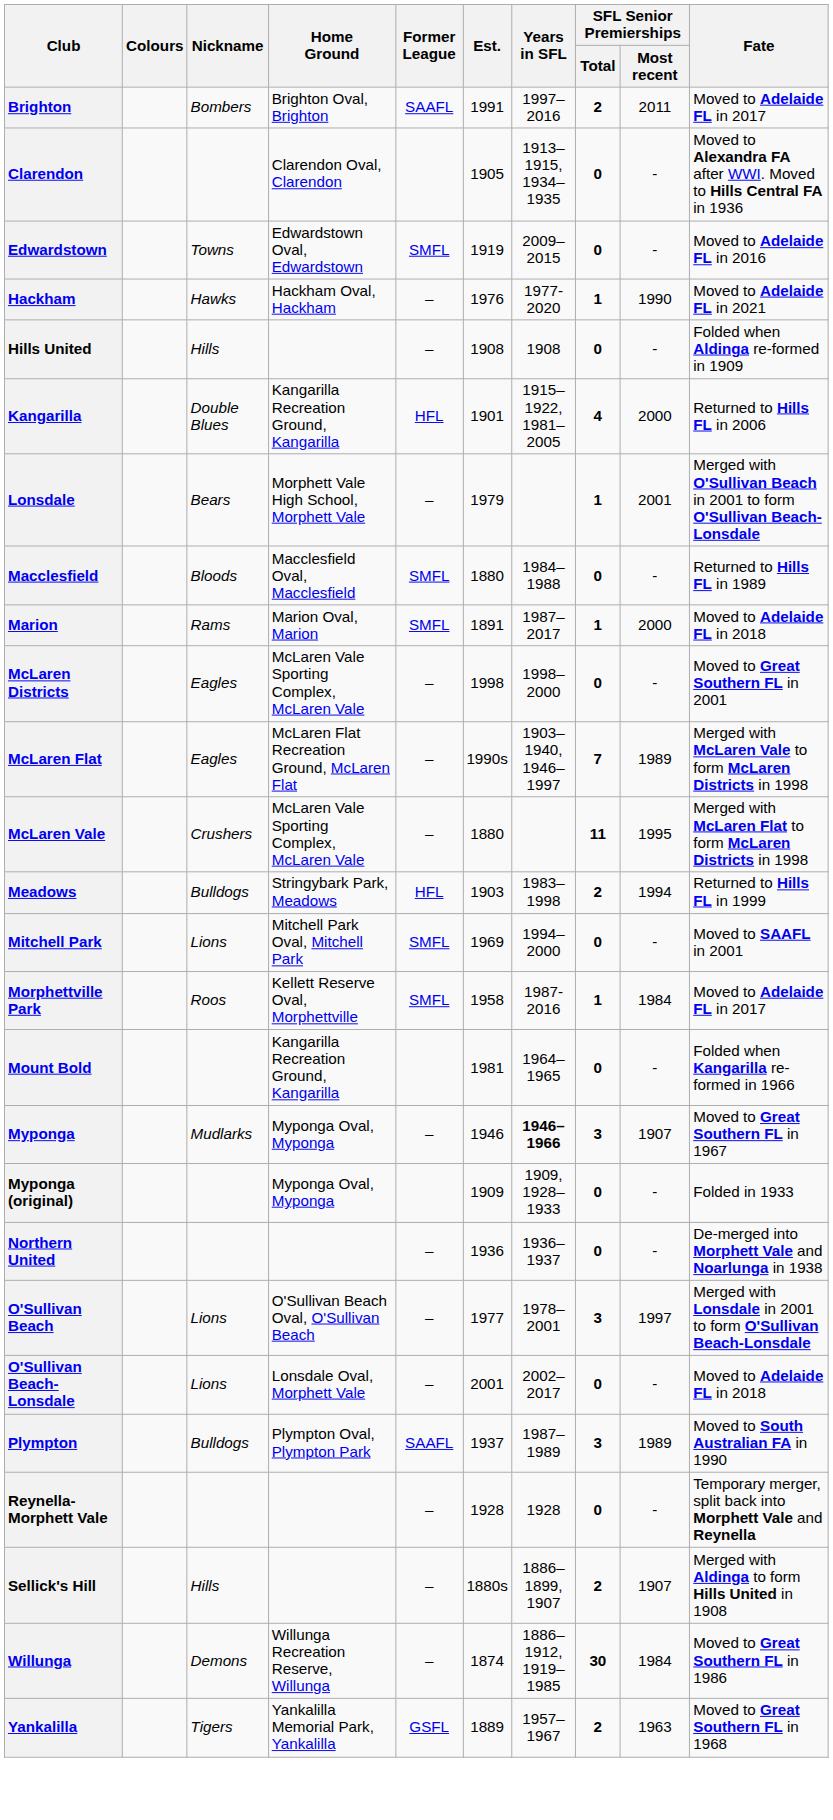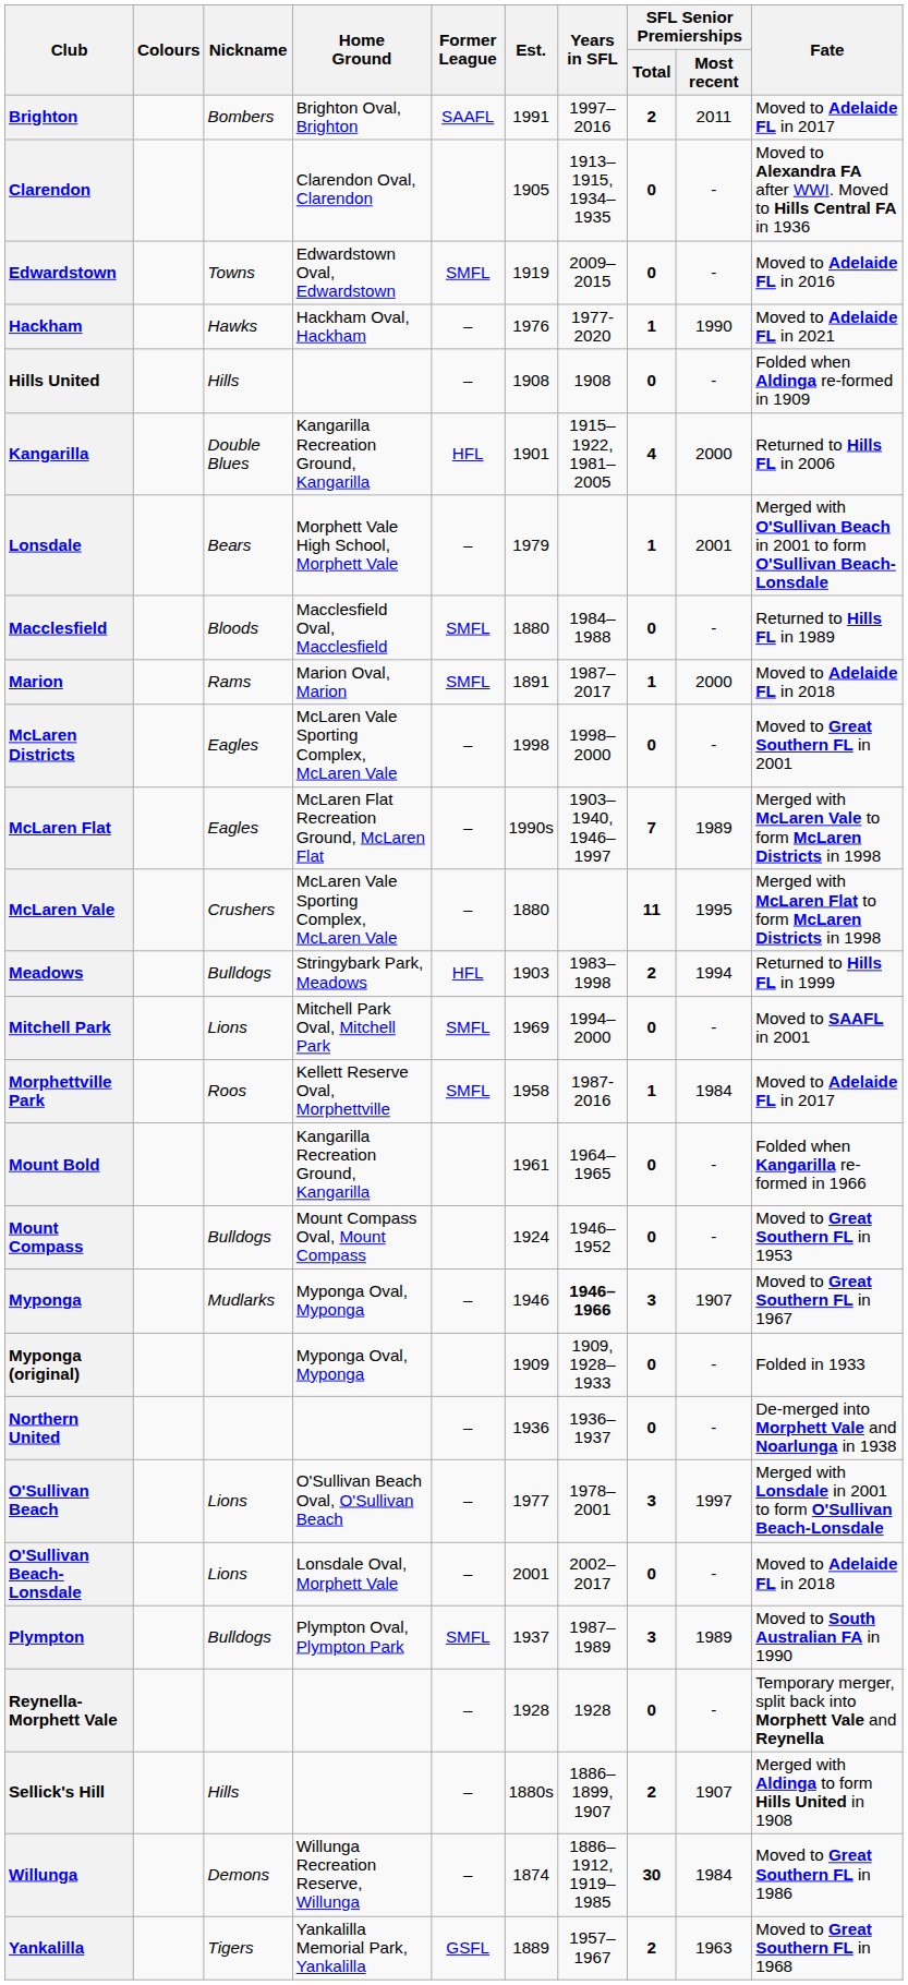 <table class="wikitable sortable">
 <tr>
 <th rowspan="2">Club</th>
 <th rowspan="2">Colours</th>
 <th rowspan="2">Nickname</th>
 <th rowspan="2">Home <br> Ground</th>
 <th rowspan="2">Former League</th>
 <th rowspan="2">Est.</th>
 <th rowspan="2">Years in SFL</th>
 <th colspan="2">SFL Senior Premierships</th>
 <th rowspan="2">Fate</th>
 </tr>
 <tr>
 <th>Total</th>
 <th>Most recent</th>
 </tr>
 <tr>
 <th style="text-align:left"><a href='#'>Brighton</a></th>
 <td></td>
 <td><em>Bombers</em></td>
 <td>Brighton Oval, <a href='#'>Brighton</a></td>
 <td align="center"><a href='#'>SAAFL</a></td>
 <td align="center">1991</td>
 <td align="center">1997–2016</td>
 <td align="center"><strong>2</strong></td>
 <td align="center">2011</td>
 <td>Moved to <a href='#'><strong>Adelaide FL</strong></a> in 2017</td>
 </tr>
 <tr>
 <th style="text-align:left"><a href='#'>Clarendon</a></th>
 <td align="center"></td>
 <td></td>
 <td>Clarendon Oval, <a href='#'>Clarendon</a></td>
 <td align="center"></td>
 <td align="center">1905</td>
 <td align="center">1913–1915, 1934–1935</td>
 <td align="center"><strong>0</strong></td>
 <td align="center">-</td>
 <td>Moved to <strong>Alexandra FA</strong> after <a href='#'>WWI</a>. Moved to <strong>Hills Central FA</strong> in 1936</td>
 </tr>
 <tr>
 <th style="text-align:left"><a href='#'>Edwardstown</a></th>
 <td></td>
 <td><em>Towns</em></td>
 <td>Edwardstown Oval, <a href='#'>Edwardstown</a></td>
 <td align="center"><a href='#'>SMFL</a></td>
 <td align="center">1919</td>
 <td align="center">2009–2015</td>
 <td align="center"><strong>0</strong></td>
 <td align="center">-</td>
 <td>Moved to <a href='#'><strong>Adelaide FL</strong></a> in 2016</td>
 </tr>
 <tr>
 <th style="text-align:left"><a href='#'>Hackham</a></th>
 <td></td>
 <td><em>Hawks</em></td>
 <td>Hackham Oval, <a href='#'>Hackham</a></td>
 <td align="center">–</td>
 <td align="center">1976</td>
 <td align="center">1977-2020</td>
 <td align="center"><strong>1</strong></td>
 <td align="center">1990</td>
 <td>Moved to <a href='#'><strong>Adelaide FL</strong></a> in 2021</td>
 </tr>
 <tr>
 <th style="text-align:left">Hills United</th>
 <td></td>
 <td><em>Hills</em></td>
 <td></td>
 <td align="center">–</td>
 <td align="center">1908</td>
 <td align="center">1908</td>
 <td align="center"><strong>0</strong></td>
 <td align="center">-</td>
 <td>Folded when <strong><a href='#'>Aldinga</a></strong> re-formed in 1909</td>
 </tr>
 <tr>
 <th style="text-align:left"><a href='#'>Kangarilla</a></th>
 <td></td>
 <td><em>Double Blues</em></td>
 <td>Kangarilla Recreation Ground, <a href='#'>Kangarilla</a></td>
 <td align="center"><a href='#'>HFL</a></td>
 <td align="center">1901</td>
 <td align="center">1915–1922, 1981–2005</td>
 <td align="center"><strong>4</strong></td>
 <td align="center">2000</td>
 <td>Returned to <a href='#'><strong>Hills FL</strong></a> in 2006</td>
 </tr>
 <tr>
 <th style="text-align:left"><a href='#'>Lonsdale</a></th>
 <td></td>
 <td><em> Bears</em></td>
 <td>Morphett Vale High School, <a href='#'>Morphett Vale</a></td>
 <td align="center">–</td>
 <td align="center">1979</td>
 <td align="center"></td>
 <td align="center"><strong>1</strong></td>
 <td align="center">2001</td>
 <td>Merged with <a href='#'><strong>O'Sullivan Beach</strong></a> in 2001 to form <a href='#'><strong>O'Sullivan Beach-Lonsdale</strong></a></td>
 </tr>
 <tr>
 <th style="text-align:left"><a href='#'>Macclesfield</a></th>
 <td></td>
 <td><em>Bloods</em></td>
 <td>Macclesfield Oval, <a href='#'>Macclesfield</a></td>
 <td align="center"><a href='#'>SMFL</a></td>
 <td align="center">1880</td>
 <td align="center">1984–1988</td>
 <td align="center"><strong>0</strong></td>
 <td align="center">-</td>
 <td>Returned to <a href='#'><strong>Hills FL</strong></a> in 1989</td>
 </tr>
 <tr>
 <th style="text-align:left"><a href='#'>Marion</a></th>
 <td></td>
 <td><em>Rams</em></td>
 <td>Marion Oval, <a href='#'>Marion</a></td>
 <td align="center"><a href='#'>SMFL</a></td>
 <td align="center">1891</td>
 <td align="center">1987–2017</td>
 <td align="center"><strong>1</strong></td>
 <td align="center">2000</td>
 <td>Moved to <a href='#'><strong>Adelaide FL</strong></a> in 2018</td>
 </tr>
 <tr>
 <th style="text-align:left"><a href='#'>McLaren Districts</a></th>
 <td></td>
 <td><em>Eagles</em> </td>
 <td>McLaren Vale Sporting Complex, <a href='#'>McLaren Vale</a></td>
 <td align="center">–</td>
 <td align="center">1998</td>
 <td align="center">1998–2000</td>
 <td align="center"><strong>0</strong></td>
 <td align="center">-</td>
 <td>Moved to <a href='#'><strong>Great Southern FL</strong></a> in 2001</td>
 </tr>
 <tr>
 <th style="text-align:left"><a href='#'>McLaren Flat</a></th>
 <td></td>
 <td><em>Eagles</em> </td>
 <td>McLaren Flat Recreation Ground, <a href='#'>McLaren Flat</a></td>
 <td align="center">–</td>
 <td align="center">1990s</td>
 <td align="center">1903–1940, 1946–1997</td>
 <td align="center"><strong>7</strong></td>
 <td align="center">1989</td>
 <td>Merged with <a href='#'><strong>McLaren Vale</strong></a> to form <a href='#'><strong>McLaren Districts</strong></a> in 1998</td>
 </tr>
 <tr>
 <th style="text-align:left"><a href='#'>McLaren Vale</a></th>
 <td></td>
 <td><em>Crushers</em></td>
 <td>McLaren Vale Sporting Complex, <a href='#'>McLaren Vale</a></td>
 <td align="center">–</td>
 <td align="center">1880</td>
 <td align="center"></td>
 <td align="center"><strong>11</strong></td>
 <td align="center">1995</td>
 <td>Merged with <a href='#'><strong>McLaren Flat</strong></a> to form <a href='#'><strong>McLaren Districts</strong></a> in 1998</td>
 </tr>
 <tr>
 <th style="text-align:left"><a href='#'>Meadows</a></th>
 <td></td>
 <td><em>Bulldogs</em></td>
 <td>Stringybark Park, <a href='#'>Meadows</a></td>
 <td align="center"><a href='#'>HFL</a></td>
 <td align="center">1903</td>
 <td align="center">1983–1998</td>
 <td align="center"><strong>2</strong></td>
 <td align="center">1994</td>
 <td>Returned to <a href='#'><strong>Hills FL</strong></a> in 1999</td>
 </tr>
 <tr>
 <th style="text-align:left"><a href='#'>Mitchell Park</a></th>
 <td></td>
 <td><em>Lions</em></td>
 <td>Mitchell Park Oval, <a href='#'>Mitchell Park</a></td>
 <td align="center"><a href='#'>SMFL</a></td>
 <td align="center">1969</td>
 <td align="center">1994–2000</td>
 <td align="center"><strong>0</strong></td>
 <td align="center">-</td>
 <td>Moved to <a href='#'><strong>SAAFL</strong></a> in 2001</td>
 </tr>
 <tr>
 <th style="text-align:left"><a href='#'>Morphettville Park</a></th>
 <td></td>
 <td><em>Roos</em></td>
 <td>Kellett Reserve Oval, <a href='#'>Morphettville</a></td>
 <td align="center"><a href='#'>SMFL</a></td>
 <td align="center">1958</td>
 <td align="center">1987-2016</td>
 <td align="center"><strong>1</strong></td>
 <td align="center">1984</td>
 <td>Moved to <a href='#'><strong>Adelaide FL</strong></a> in 2017</td>
 </tr>
 <tr>
 <th style="text-align:left"><a href='#'>Mount Bold</a></th>
 <td align="center"></td>
 <td></td>
 <td>Kangarilla Recreation Ground, <a href='#'>Kangarilla</a></td>
 <td align="center"></td>
-<td align="center">1981</td>
+<td align="center">1961</td>
 <td align="center">1964–1965</td>
 <td align="center"><strong>0</strong></td>
 <td align="center">-</td>
 <td>Folded when <strong><a href='#'>Kangarilla</a></strong> re-formed in 1966</td>
+</tr>
+<tr>
+<th style="text-align:left"><a href='#'>Mount Compass</a></th>
+<td></td>
+<td><em>Bulldogs</em></td>
+<td>Mount Compass Oval, <a href='#'>Mount Compass</a></td>
+<td align="center"></td>
+<td align="center">1924</td>
+<td align="center">1946–1952</td>
+<td align="center"><strong>0</strong></td>
+<td align="center">-</td>
+<td>Moved to <a href='#'><strong>Great Southern FL</strong></a> in 1953</td>
 </tr>
 <tr>
 <th style="text-align:left"><a href='#'>Myponga</a></th>
 <td></td>
 <td><em>Mudlarks</em></td>
 <td>Myponga Oval, <a href='#'>Myponga</a></td>
 <td align="center">–</td>
 <td align="center">1946</td>
 <td align="center"><strong>1946–1966</strong></td>
 <td align="center"><strong>3</strong></td>
 <td align="center">1907</td>
 <td>Moved to <a href='#'><strong>Great Southern FL</strong></a> in 1967</td>
 </tr>
 <tr>
 <th style="text-align:left">Myponga (original)</th>
 <td align="center"></td>
 <td></td>
 <td>Myponga Oval, <a href='#'>Myponga</a></td>
 <td align="center"></td>
 <td align="center">1909</td>
 <td align="center">1909, 1928–1933</td>
 <td align="center"><strong>0</strong></td>
 <td align="center">-</td>
 <td>Folded in 1933</td>
 </tr>
 <tr>
 <th style="text-align:left"><a href='#'>Northern United</a></th>
 <td></td>
 <td></td>
 <td></td>
 <td align="center">–</td>
 <td align="center">1936</td>
 <td align="center">1936–1937</td>
 <td align="center"><strong>0</strong></td>
 <td align="center">-</td>
 <td>De-merged into <strong><a href='#'>Morphett Vale</a></strong> and <strong><a href='#'>Noarlunga</a></strong> in 1938</td>
 </tr>
 <tr>
 <th style="text-align:left"><a href='#'>O'Sullivan Beach</a></th>
 <td></td>
 <td><em>Lions</em></td>
 <td>O'Sullivan Beach Oval, <a href='#'>O'Sullivan Beach</a></td>
 <td align="center">–</td>
 <td align="center">1977</td>
 <td align="center">1978–2001</td>
 <td align="center"><strong>3</strong></td>
 <td align="center">1997</td>
 <td>Merged with <a href='#'><strong>Lonsdale</strong></a> in 2001 to form <strong><a href='#'>O'Sullivan Beach-Lonsdale</a></strong></td>
 </tr>
 <tr>
 <th style="text-align:left"><a href='#'>O'Sullivan Beach-Lonsdale</a></th>
 <td></td>
 <td><em>Lions</em></td>
 <td>Lonsdale Oval, <a href='#'>Morphett Vale</a></td>
 <td align="center">–</td>
 <td align="center">2001</td>
 <td align="center">2002–2017</td>
 <td align="center"><strong>0</strong></td>
 <td align="center">-</td>
 <td>Moved to <a href='#'><strong>Adelaide FL</strong></a> in 2018</td>
 </tr>
 <tr>
 <th style="text-align:left"><a href='#'>Plympton</a></th>
 <td></td>
 <td><em>Bulldogs</em></td>
 <td>Plympton Oval, <a href='#'>Plympton Park</a></td>
-<td align="center"><a href='#'>SAAFL</a></td>
+<td align="center"><a href='#'>SMFL</a></td>
 <td align="center">1937</td>
 <td align="center">1987–1989</td>
 <td align="center"><strong>3</strong></td>
 <td align="center">1989</td>
 <td>Moved to <a href='#'><strong>South Australian FA</strong></a> in 1990</td>
 </tr>
 <tr>
 <th style="text-align:left">Reynella-Morphett Vale</th>
 <td></td>
 <td></td>
 <td></td>
 <td align="center">–</td>
 <td align="center">1928</td>
 <td align="center">1928</td>
 <td align="center"><strong>0</strong></td>
 <td align="center">-</td>
 <td>Temporary merger, split back into <strong>Morphett Vale</strong> and <strong>Reynella</strong></td>
 </tr>
 <tr>
 <th style="text-align:left">Sellick's Hill</th>
 <td></td>
 <td><em>Hills</em></td>
 <td></td>
 <td align="center">–</td>
 <td align="center">1880s</td>
 <td align="center">1886–1899, 1907</td>
 <td align="center"><strong>2</strong></td>
 <td align="center">1907</td>
 <td>Merged with <strong><a href='#'>Aldinga</a></strong> to form <strong>Hills United</strong> in 1908</td>
 </tr>
 <tr>
 <th style="text-align:left"><a href='#'>Willunga</a></th>
 <td></td>
 <td><em>Demons</em> </td>
 <td>Willunga Recreation Reserve, <a href='#'>Willunga</a></td>
 <td align="center">–</td>
 <td align="center">1874</td>
 <td align="center">1886–1912, 1919–1985</td>
 <td align="center"><strong>30</strong></td>
 <td align="center">1984</td>
 <td>Moved to <a href='#'><strong>Great Southern FL</strong></a> in 1986</td>
 </tr>
 <tr>
 <th style="text-align:left"><a href='#'>Yankalilla</a></th>
 <td></td>
 <td><em>Tigers</em></td>
 <td>Yankalilla Memorial Park, <a href='#'>Yankalilla</a></td>
 <td align="center"><a href='#'>GSFL</a></td>
 <td align="center">1889</td>
 <td align="center">1957–1967</td>
 <td align="center"><strong>2</strong></td>
 <td align="center">1963</td>
 <td>Moved to <a href='#'><strong>Great Southern FL</strong></a> in 1968</td>
 </tr>
 </table>
